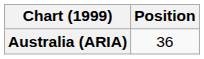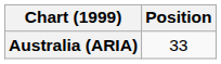 <table class="wikitable plainrowheaders" style="text-align:center">
 <tr>
 <th scope="col">Chart (1999)</th>
 <th scope="col">Position</th>
 </tr>
 <tr>
 <th scope="row">Australia (ARIA)</th>
-<td>36</td>
+<td>33</td>
 </tr>
 </table>
